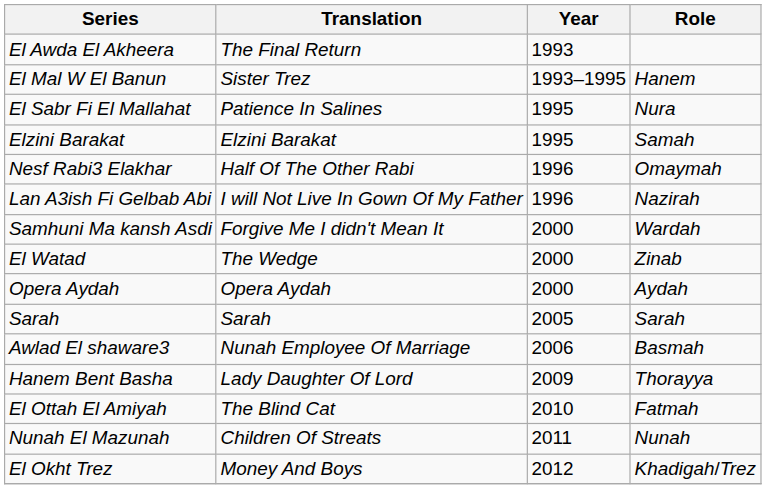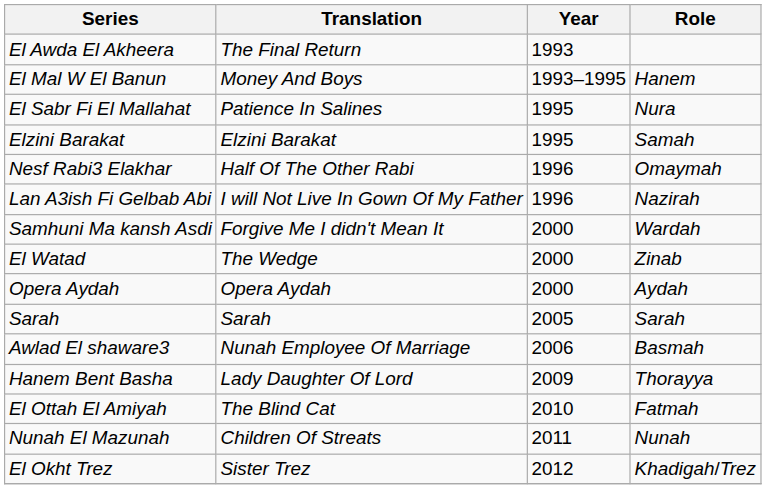 <table class="wikitable">
 <tr>
 <th>Series</th>
 <th>Translation</th>
 <th>Year</th>
 <th>Role</th>
 </tr>
 <tr>
 <td><em>El Awda El Akheera</em></td>
 <td><em>The Final Return</em></td>
 <td>1993</td>
 <td></td>
 </tr>
 <tr>
 <td><em>El Mal W El Banun</em></td>
-<td><em>Sister Trez</em></td>
+<td><em>Money And Boys</em></td>
 <td>1993–1995</td>
 <td><em>Hanem</em></td>
 </tr>
 <tr>
 <td><em>El Sabr Fi El Mallahat</em></td>
 <td><em>Patience In Salines</em></td>
 <td>1995</td>
 <td><em>Nura</em></td>
 </tr>
 <tr>
 <td><em>Elzini Barakat</em></td>
 <td><em>Elzini Barakat</em></td>
 <td>1995</td>
 <td><em>Samah</em></td>
 </tr>
 <tr>
 <td><em> Nesf Rabi3 Elakhar</em></td>
 <td><em> Half Of  The Other Rabi</em></td>
 <td>1996</td>
 <td><em>Omaymah</em></td>
 </tr>
 <tr>
 <td><em>Lan A3ish Fi Gelbab Abi</em></td>
 <td><em>I will Not Live In Gown Of My Father</em></td>
 <td>1996</td>
 <td><em>Nazirah</em></td>
 </tr>
 <tr>
 <td><em>Samhuni Ma kansh Asdi</em></td>
 <td><em>Forgive Me I didn't Mean It</em></td>
 <td>2000</td>
 <td><em>Wardah</em></td>
 </tr>
 <tr>
 <td><em>El Watad</em></td>
 <td><em>The Wedge</em></td>
 <td>2000</td>
 <td><em>Zinab</em></td>
 </tr>
 <tr>
 <td><em>Opera Aydah</em></td>
 <td><em>Opera Aydah</em></td>
 <td>2000</td>
 <td><em>Aydah</em></td>
 </tr>
 <tr>
 <td><em>Sarah</em></td>
 <td><em>Sarah</em></td>
 <td>2005</td>
 <td><em>Sarah</em></td>
 </tr>
 <tr>
 <td><em>Awlad El shaware3</em></td>
 <td><em>Nunah Employee Of Marriage</em></td>
 <td>2006</td>
 <td><em>Basmah</em></td>
 </tr>
 <tr>
 <td><em>Hanem Bent Basha</em></td>
 <td><em>Lady Daughter Of Lord</em></td>
 <td>2009</td>
 <td><em>Thorayya</em></td>
 </tr>
 <tr>
 <td><em>El Ottah El Amiyah</em></td>
 <td><em>The Blind Cat</em></td>
 <td>2010</td>
 <td><em>Fatmah</em></td>
 </tr>
 <tr>
 <td><em>Nunah El Mazunah</em></td>
 <td><em>Children Of Streats</em></td>
 <td>2011</td>
 <td><em>Nunah</em></td>
 </tr>
 <tr>
 <td><em>El Okht Trez</em></td>
-<td><em>Money And Boys</em></td>
+<td><em>Sister Trez</em></td>
 <td>2012</td>
 <td><em>Khadigah</em>/<em>Trez</em></td>
 </tr>
 <tr>
 </tr>
 </table>
